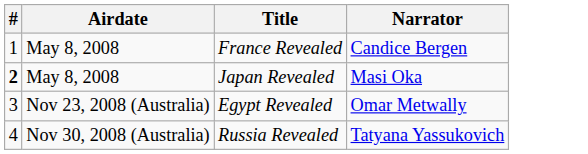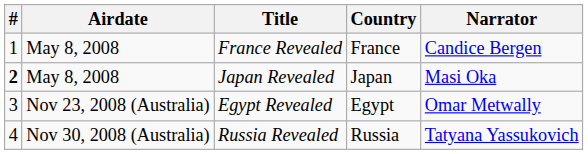 <table class="wikitable">
 <tr>
 <th>#</th>
 <th>Airdate</th>
 <th>Title</th>
+<th>Country</th>
 <th>Narrator</th>
 </tr>
 <tr>
 <td>1</td>
 <td>May 8, 2008</td>
 <td><em>France Revealed</em></td>
+<td>France</td>
 <td><a href='#'>Candice Bergen</a></td>
 </tr>
 <tr>
 <td><strong>2</strong></td>
 <td>May 8, 2008</td>
 <td><em>Japan Revealed</em></td>
+<td>Japan</td>
 <td><a href='#'>Masi Oka</a></td>
 </tr>
 <tr>
 <td>3</td>
 <td>Nov 23, 2008 (Australia)</td>
 <td><em>Egypt Revealed</em></td>
+<td>Egypt</td>
 <td><a href='#'>Omar Metwally</a></td>
 </tr>
 <tr>
 <td>4</td>
 <td>Nov 30, 2008 (Australia)</td>
 <td><em>Russia Revealed</em></td>
+<td>Russia</td>
 <td><a href='#'>Tatyana Yassukovich</a></td>
 </tr>
 </table>
